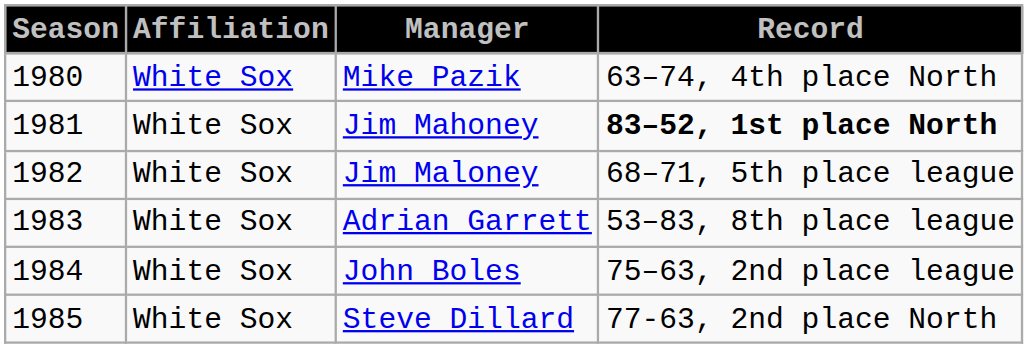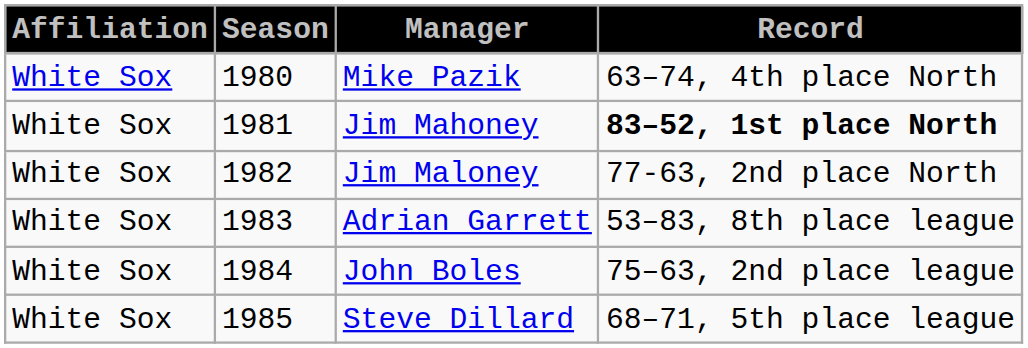 <table - class="wikitable">
 <tr>
+<th style="background:#000000; color:#C0C0C0;">Affiliation</th>
 <th style="background:#000000; color:#C0C0C0;">Season</th>
-<th style="background:#000000; color:#C0C0C0;">Affiliation</th>
 <th style="background:#000000; color:#C0C0C0;">Manager</th>
 <th style="background:#000000; color:#C0C0C0;">Record</th>
 </tr>
 <tr>
+<td><a href='#'>White Sox</a></td>
 <td>1980</td>
-<td><a href='#'>White Sox</a></td>
 <td><a href='#'>Mike Pazik</a></td>
 <td>63–74, 4th place North</td>
 </tr>
 <tr>
+<td>White Sox</td>
 <td>1981</td>
-<td>White Sox</td>
 <td><a href='#'>Jim Mahoney</a></td>
 <td><strong>83–52, 1st place North</strong></td>
 </tr>
 <tr>
+<td>White Sox</td>
 <td>1982</td>
-<td>White Sox</td>
 <td><a href='#'>Jim Maloney</a></td>
-<td>68–71, 5th place league</td>
+<td>77-63, 2nd place North</td>
 </tr>
 <tr>
+<td>White Sox</td>
 <td>1983</td>
-<td>White Sox</td>
 <td><a href='#'>Adrian Garrett</a></td>
 <td>53–83, 8th place league</td>
 </tr>
 <tr>
+<td>White Sox</td>
 <td>1984</td>
-<td>White Sox</td>
 <td><a href='#'>John Boles</a></td>
 <td>75–63, 2nd place league</td>
 </tr>
 <tr>
+<td>White Sox</td>
 <td>1985</td>
-<td>White Sox</td>
 <td><a href='#'>Steve Dillard</a></td>
-<td>77-63, 2nd place North</td>
+<td>68–71, 5th place league</td>
 </tr>
 </table>
